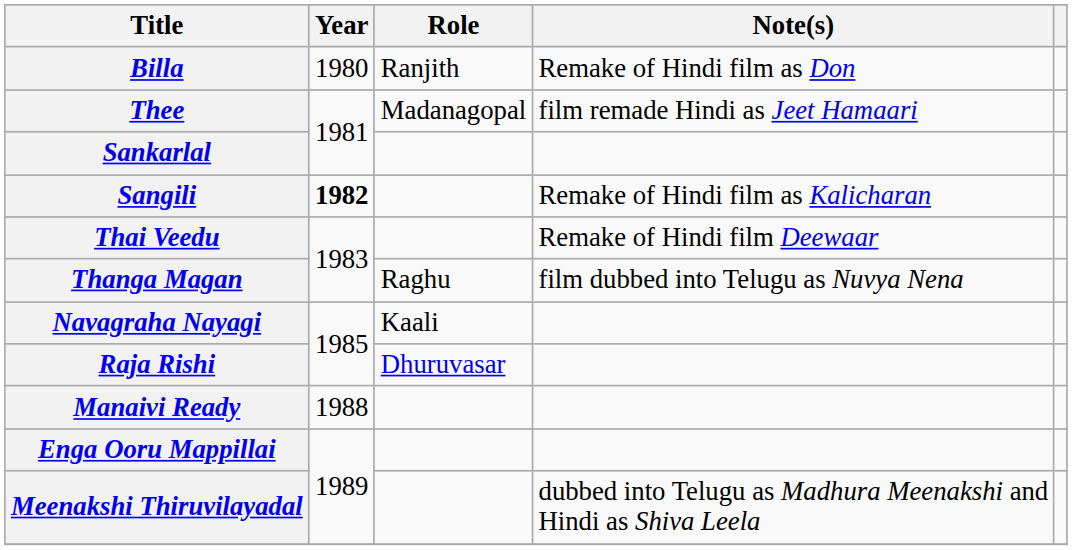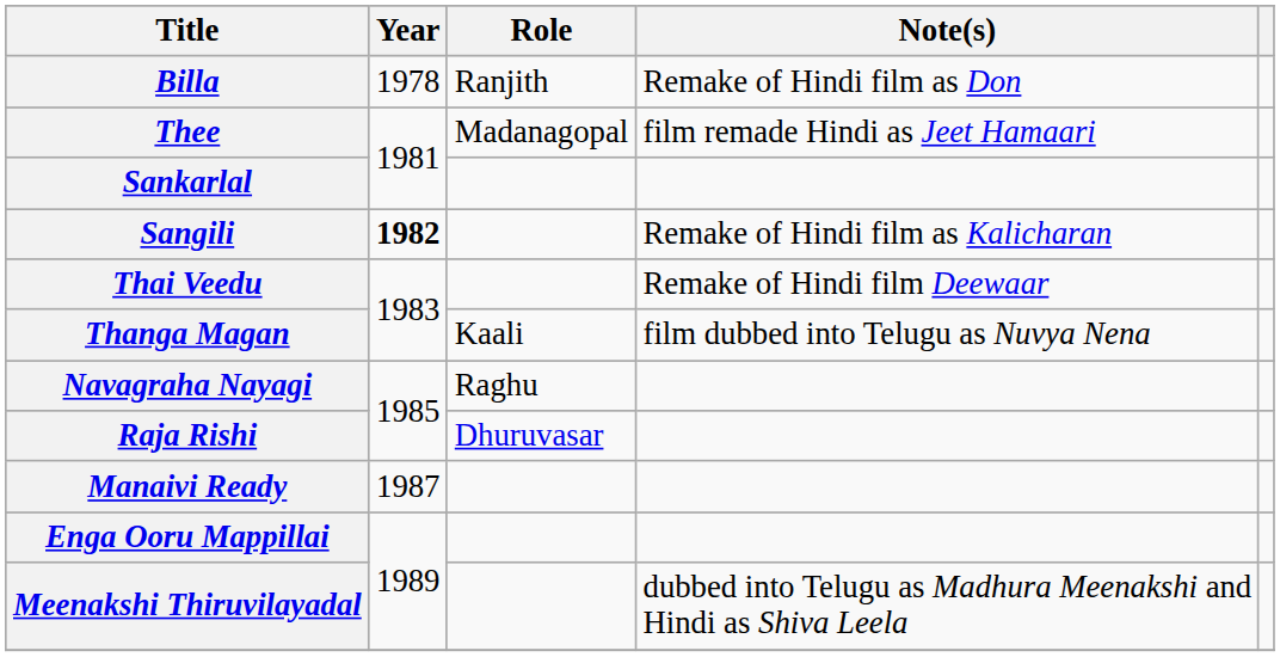 <table class="wikitable sortable plainrowheaders">
 <tr style="background:#ccc; text-align:center;">
 <th scope="col">Title</th>
 <th scope="col">Year</th>
 <th scope="col">Role</th>
 <th scope="col">Note(s)</th>
 <th scope="col" class="unsortable"></th>
 </tr>
 <tr>
 <th scope="row"><em><a href='#'>Billa</a></em></th>
-<td>1980</td>
+<td>1978</td>
 <td>Ranjith</td>
 <td>Remake of Hindi film as <em><a href='#'>Don</a></em></td>
 <td></td>
 </tr>
 <tr>
 <th scope="row"><em><a href='#'>Thee</a></em></th>
 <td rowspan=2>1981</td>
 <td>Madanagopal</td>
 <td>film remade Hindi as <em><a href='#'>Jeet Hamaari</a></em></td>
 <td></td>
 </tr>
 <tr>
 <th scope="row"><em><a href='#'>Sankarlal</a></em></th>
 <td></td>
 <td></td>
 <td></td>
 </tr>
 <tr>
 <th scope="row"><em><a href='#'>Sangili</a></em></th>
 <td><strong>1982</strong></td>
 <td></td>
 <td>Remake of Hindi film as <em><a href='#'>Kalicharan</a></em></td>
 <td></td>
 </tr>
 <tr>
 <th scope="row"><em><a href='#'>Thai Veedu</a></em></th>
 <td rowspan=2>1983</td>
 <td></td>
 <td>Remake of Hindi film <em><a href='#'>Deewaar</a></em></td>
 <td></td>
 </tr>
 <tr>
 <th scope="row"><em><a href='#'>Thanga Magan</a></em></th>
-<td>Raghu</td>
+<td>Kaali</td>
 <td>film dubbed into Telugu as <em>Nuvya Nena</em></td>
 <td></td>
 </tr>
 <tr>
 <th scope="row"><em><a href='#'>Navagraha Nayagi</a></em></th>
 <td rowspan=2>1985</td>
-<td>Kaali</td>
+<td>Raghu</td>
 <td></td>
 <td></td>
 </tr>
 <tr>
 <th scope="row"><em><a href='#'>Raja Rishi</a></em></th>
 <td><a href='#'>Dhuruvasar</a></td>
 <td></td>
 <td></td>
 </tr>
 <tr>
 <th scope="row"><em><a href='#'>Manaivi Ready</a></em></th>
-<td>1988</td>
+<td>1987</td>
 <td></td>
 <td></td>
 <td></td>
 </tr>
 <tr>
 <th scope="row"><em><a href='#'>Enga Ooru Mappillai</a></em></th>
 <td rowspan=2>1989</td>
 <td></td>
 <td></td>
 <td></td>
 </tr>
 <tr>
 <th scope="row"><em><a href='#'>Meenakshi Thiruvilayadal</a></em></th>
 <td></td>
 <td>dubbed into Telugu as <em>Madhura Meenakshi</em> and <br> Hindi as <em>Shiva Leela</em></td>
 <td></td>
 </tr>
 <tr>
 </tr>
 </table>
